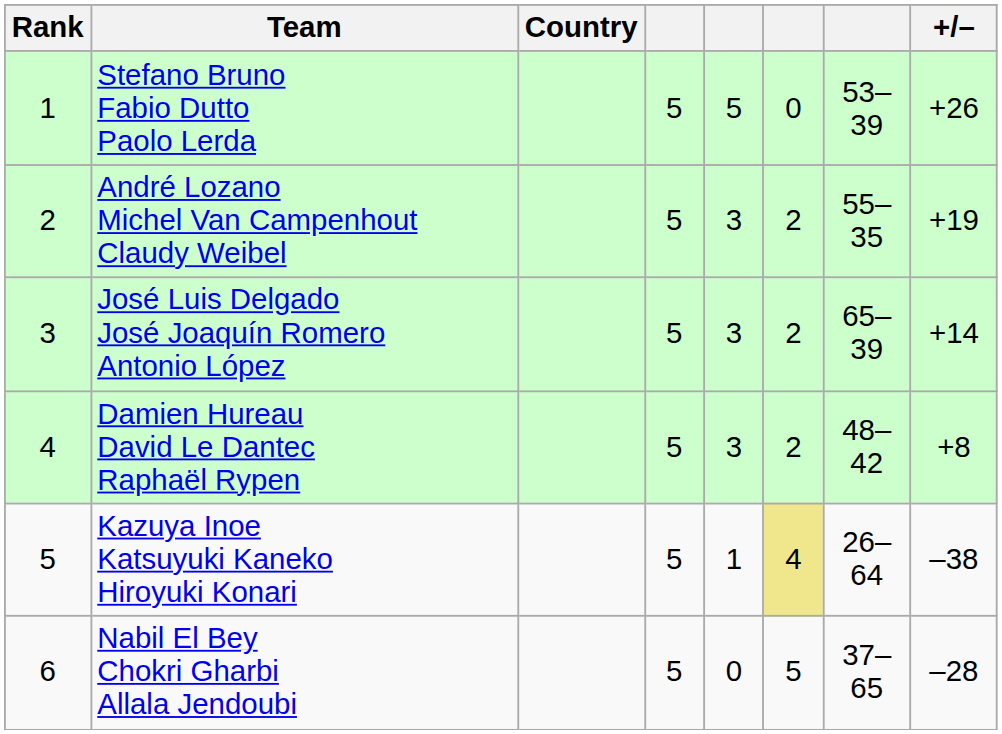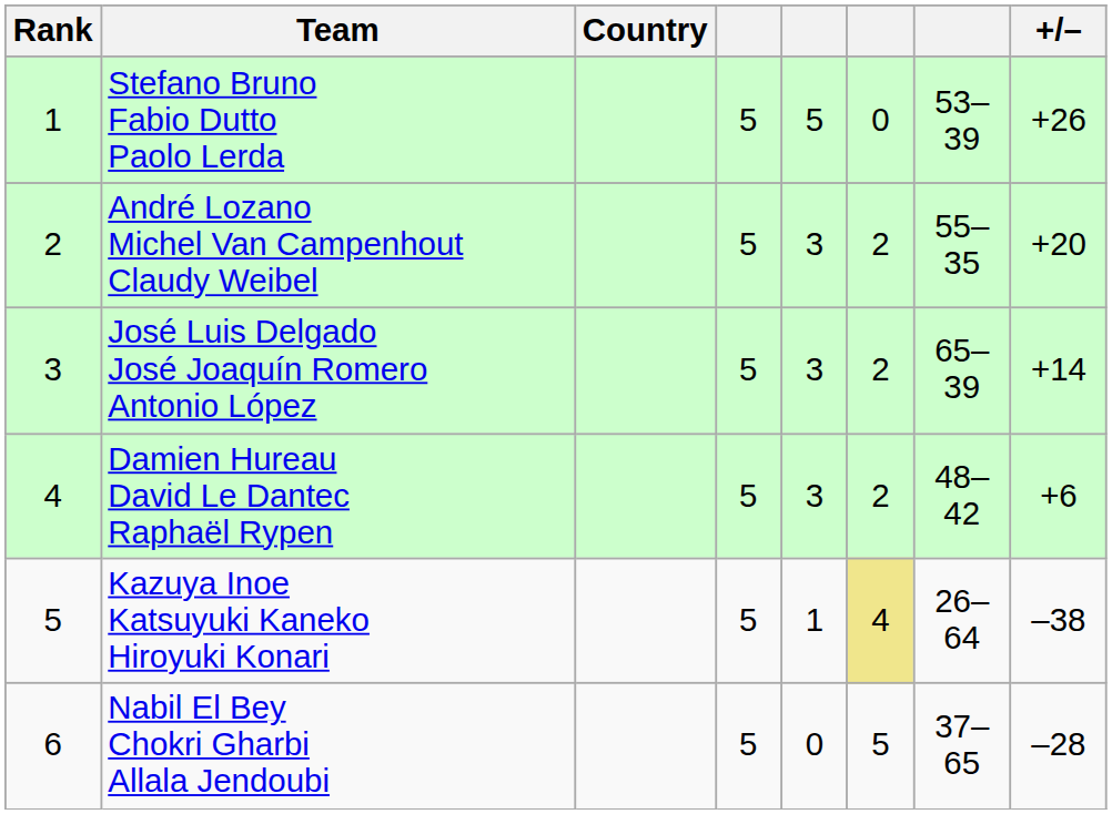 <table class="wikitable sortable" style="text-align:center">
 <tr>
 <th width=25>Rank</th>
 <th width=225>Team</th>
 <th width950>Country</th>
 <th width=25></th>
 <th width=25></th>
 <th width=25></th>
 <th width=40></th>
 <th width=40>+/–</th>
 </tr>
 <tr bgcolor=ccffcc>
 <td>1</td>
 <td align=left><a href='#'>Stefano Bruno</a><br><a href='#'>Fabio Dutto</a><br><a href='#'>Paolo Lerda</a></td>
 <td align=left></td>
 <td>5</td>
 <td>5</td>
 <td>0</td>
 <td>53–39</td>
 <td>+26</td>
 </tr>
 <tr bgcolor=ccffcc>
 <td>2</td>
 <td align=left><a href='#'>André Lozano</a><br><a href='#'>Michel Van Campenhout</a><br><a href='#'>Claudy Weibel</a></td>
 <td align=left></td>
 <td>5</td>
 <td>3</td>
 <td>2</td>
 <td>55–35</td>
-<td>+19</td>
+<td>+20</td>
 </tr>
 <tr bgcolor=ccffcc>
 <td>3</td>
 <td align=left><a href='#'>José Luis Delgado</a><br><a href='#'>José Joaquín Romero</a><br><a href='#'>Antonio López</a></td>
 <td align=left></td>
 <td>5</td>
 <td>3</td>
 <td>2</td>
 <td>65–39</td>
 <td>+14</td>
 </tr>
 <tr bgcolor=ccffcc>
 <td>4</td>
 <td align=left><a href='#'>Damien Hureau</a><br><a href='#'>David Le Dantec</a><br><a href='#'>Raphaël Rypen</a></td>
 <td align=left></td>
 <td>5</td>
 <td>3</td>
 <td>2</td>
 <td>48–42</td>
-<td>+8</td>
+<td>+6</td>
 </tr>
 <tr>
 <td>5</td>
 <td align=left><a href='#'>Kazuya Inoe</a><br><a href='#'>Katsuyuki Kaneko</a><br><a href='#'>Hiroyuki Konari</a></td>
 <td align=left></td>
 <td>5</td>
 <td>1</td>
 <td style="background: khaki;">4</td>
 <td>26–64</td>
 <td>–38</td>
 </tr>
 <tr>
 <td>6</td>
 <td align=left><a href='#'>Nabil El Bey</a><br><a href='#'>Chokri Gharbi</a><br><a href='#'>Allala Jendoubi</a></td>
 <td align=left></td>
 <td>5</td>
 <td>0</td>
 <td>5</td>
 <td>37–65</td>
 <td>–28</td>
 </tr>
 </table>
